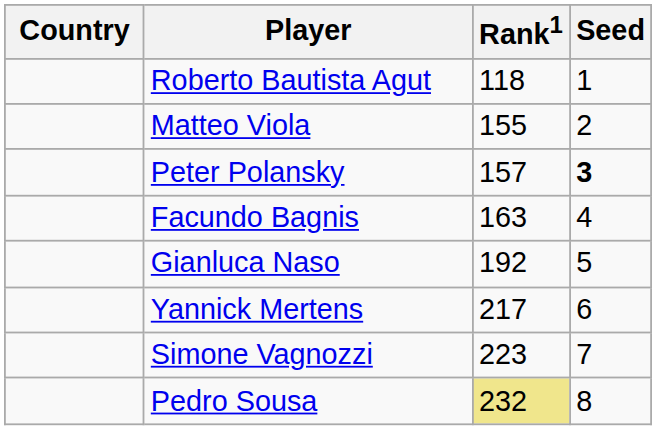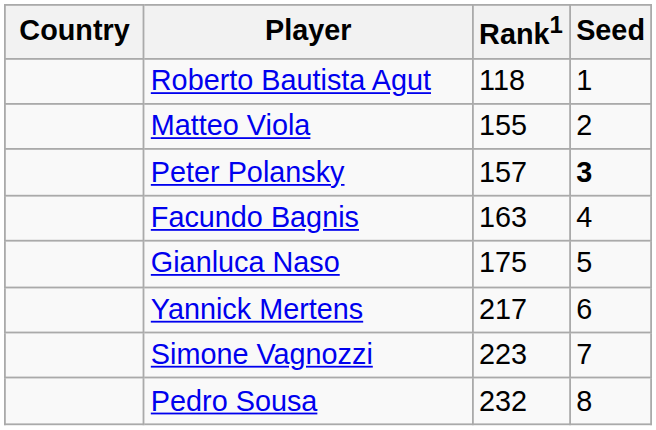 <table class="sortable wikitable">
 <tr>
 <th width="70">Country</th>
 <th width="175">Player</th>
 <th>Rank<sup>1</sup></th>
 <th>Seed</th>
 </tr>
 <tr>
 <td></td>
 <td><a href='#'>Roberto Bautista Agut</a></td>
 <td>118</td>
 <td>1</td>
 </tr>
 <tr>
 <td></td>
 <td><a href='#'>Matteo Viola</a></td>
 <td>155</td>
 <td>2</td>
 </tr>
 <tr>
 <td></td>
 <td><a href='#'>Peter Polansky</a></td>
 <td>157</td>
 <td><strong>3</strong></td>
 </tr>
 <tr>
 <td></td>
 <td><a href='#'>Facundo Bagnis</a></td>
 <td>163</td>
 <td>4</td>
 </tr>
 <tr>
 <td></td>
 <td><a href='#'>Gianluca Naso</a></td>
-<td>192</td>
+<td>175</td>
 <td>5</td>
 </tr>
 <tr>
 <td></td>
 <td><a href='#'>Yannick Mertens</a></td>
 <td>217</td>
 <td>6</td>
 </tr>
 <tr>
 <td></td>
 <td><a href='#'>Simone Vagnozzi</a></td>
 <td>223</td>
 <td>7</td>
 </tr>
 <tr>
 <td></td>
 <td><a href='#'>Pedro Sousa</a></td>
-<td style="background: khaki;">232</td>
+<td>232</td>
 <td>8</td>
 </tr>
 </table>
